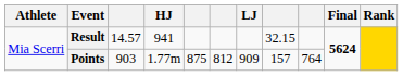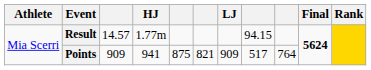 <table class="wikitable" style="font-size:90%">
 <tr>
 <th>Athlete</th>
 <th>Event</th>
 <th></th>
 <th>HJ</th>
 <th></th>
 <th></th>
 <th>LJ</th>
 <th></th>
 <th></th>
 <th>Final</th>
 <th>Rank</th>
 </tr>
 <tr style=text-align:center>
 <td rowspan=2 style=text-align:left><a href='#'>Mia Scerri</a></td>
 <th style="font-size:95%">Result</th>
 <td>14.57</td>
-<td>941</td>
+<td>1.77m</td>
 <td></td>
 <td></td>
 <td></td>
-<td>32.15</td>
+<td>94.15</td>
 <td></td>
 <td rowspan=2><strong>5624</strong></td>
 <td bgcolor=gold rowspan=2></td>
 </tr>
 <tr style=text-align:center>
 <th style="font-size:95%">Points</th>
-<td>903</td>
-<td>1.77m</td>
+<td>909</td>
+<td>941</td>
 <td>875</td>
-<td>812</td>
+<td>821</td>
 <td>909</td>
-<td>157</td>
+<td>517</td>
 <td>764</td>
 </tr>
 </table>
